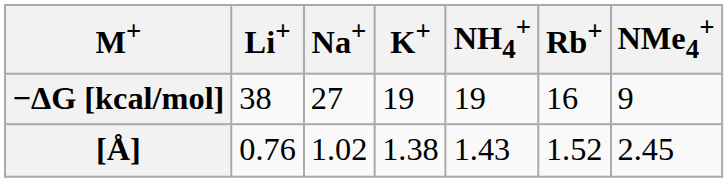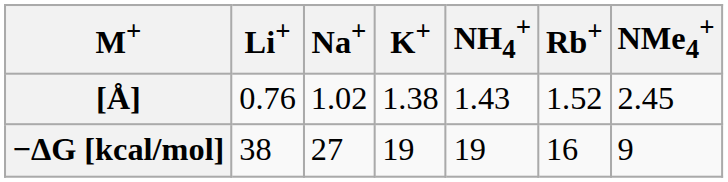 <table class="wikitable">
 <tr>
 <th>M<sup>+</sup></th>
 <th>Li<sup>+</sup></th>
 <th>Na<sup>+</sup></th>
 <th>K<sup>+</sup></th>
 <th>NH<sub>4</sub><sup>+</sup></th>
 <th>Rb<sup>+</sup></th>
 <th>NMe<sub>4</sub><sup>+</sup></th>
 </tr>
 <tr>
+<th> [Å]</th>
+<td>0.76</td>
+<td>1.02</td>
+<td>1.38</td>
+<td>1.43</td>
+<td>1.52</td>
+<td>2.45</td>
+</tr>
+<tr>
 <th>−ΔG [kcal/mol]</th>
 <td>38</td>
 <td>27</td>
 <td>19</td>
 <td>19</td>
 <td>16</td>
 <td>9</td>
 </tr>
-<tr>
-<th> [Å]</th>
-<td>0.76</td>
-<td>1.02</td>
-<td>1.38</td>
-<td>1.43</td>
-<td>1.52</td>
-<td>2.45</td>
-</tr>
 </table>
